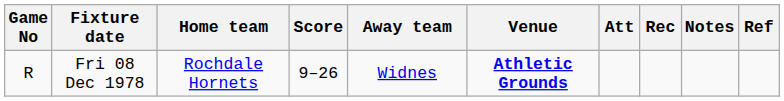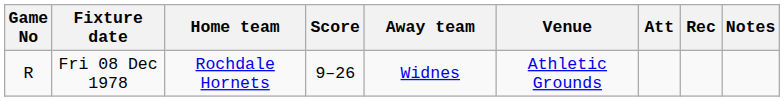 <table class="wikitable" style="text-align:center;">
 <tr>
 <th width=20 abbr="No">Game No</th>
 <th width=110 abbr="Date">Fixture date</th>
 <th width=150 abbr="Home team">Home team</th>
 <th width=40 abbr="Score">Score</th>
 <th width=150 abbr="Away team">Away team</th>
 <th width=150 abbr="Venue">Venue</th>
 <th width=30 abbr="Att">Att</th>
 <th width=30 abbr="Rec">Rec</th>
 <th width=20 abbr="Notes">Notes</th>
-<th width=30 abbr="Ref">Ref</th>
 </tr>
 <tr>
 <td>R</td>
 <td>Fri 08 Dec 1978</td>
 <td><a href='#'>Rochdale Hornets</a></td>
 <td>9–26</td>
 <td><a href='#'>Widnes</a></td>
-<td><strong><a href='#'>Athletic Grounds</a></strong></td>
-<td></td>
+<td><a href='#'>Athletic Grounds</a></td>
 <td></td>
 <td></td>
 <td></td>
 </tr>
 </table>
